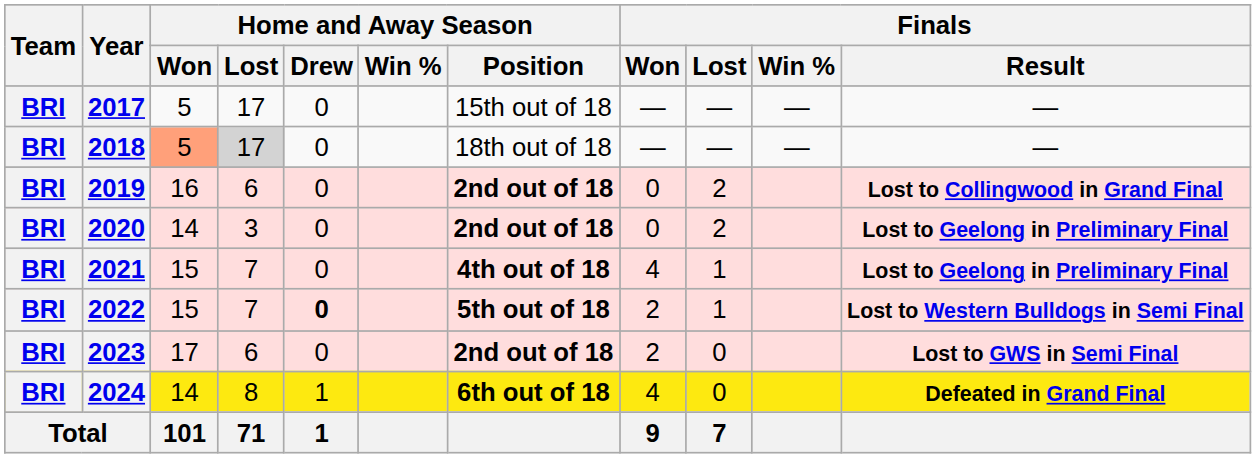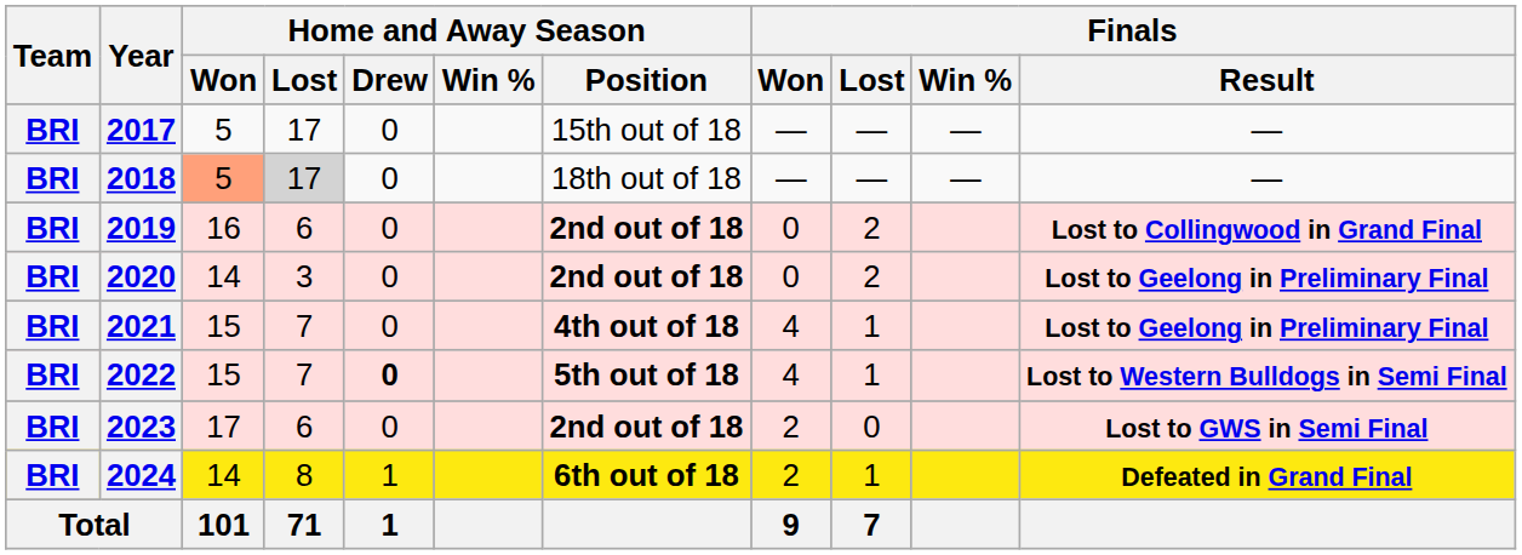 <table class="wikitable" style="font-size: 95%; text-align:center;">
 <tr>
 <th rowspan="2">Team</th>
 <th rowspan="2">Year</th>
 <th colspan="5">Home and Away Season</th>
 <th colspan="4">Finals</th>
 </tr>
 <tr>
 <th>Won</th>
 <th>Lost</th>
 <th>Drew</th>
 <th>Win %</th>
 <th>Position</th>
 <th>Won</th>
 <th>Lost</th>
 <th>Win %</th>
 <th>Result</th>
 </tr>
 <tr>
 <th><a href='#'>BRI</a></th>
 <th><a href='#'>2017</a></th>
 <td>5</td>
 <td>17</td>
 <td>0</td>
 <td></td>
 <td>15th out of 18</td>
 <td>—</td>
 <td>—</td>
 <td>—</td>
 <td>—</td>
 </tr>
 <tr>
 <th><a href='#'>BRI</a></th>
 <th><a href='#'>2018</a></th>
 <td style="background: lightsalmon;">5</td>
 <td style="background: lightgrey;">17</td>
 <td>0</td>
 <td></td>
 <td>18th out of 18</td>
 <td>—</td>
 <td>—</td>
 <td>—</td>
 <td>—</td>
 </tr>
 <tr ! style="background:#fdd;">
 <th><a href='#'>BRI</a></th>
 <th><a href='#'>2019</a></th>
 <td>16</td>
 <td>6</td>
 <td>0</td>
 <td></td>
 <td><strong>2nd out of 18</strong></td>
 <td>0</td>
 <td>2</td>
 <td></td>
 <td><small><strong>Lost to <a href='#'>Collingwood</a> in <a href='#'>Grand Final</a></strong></small></td>
 </tr>
 <tr ! style="background:#fdd;">
 <th><a href='#'>BRI</a></th>
 <th><a href='#'>2020</a></th>
 <td>14</td>
 <td>3</td>
 <td>0</td>
 <td></td>
 <td><strong>2nd out of 18</strong></td>
 <td>0</td>
 <td>2</td>
 <td></td>
 <td><small><strong>Lost to <a href='#'>Geelong</a> in <a href='#'>Preliminary Final</a></strong></small></td>
 </tr>
 <tr ! style="background:#fdd;">
 <th><a href='#'>BRI</a></th>
 <th><a href='#'>2021</a></th>
 <td>15</td>
 <td>7</td>
 <td>0</td>
 <td></td>
 <td><strong>4th out of 18</strong></td>
 <td>4</td>
 <td>1</td>
 <td></td>
 <td><small><strong>Lost to <a href='#'>Geelong</a> in <a href='#'>Preliminary Final</a></strong></small></td>
 </tr>
 <tr ! style="background:#fdd;">
 <th><a href='#'>BRI</a></th>
 <th><a href='#'>2022</a></th>
 <td>15</td>
 <td>7</td>
 <td><strong>0</strong></td>
 <td></td>
 <td><strong>5th out of 18</strong></td>
-<td>2</td>
+<td>4</td>
 <td>1</td>
 <td></td>
 <td><small><strong>Lost to <a href='#'>Western Bulldogs</a> in <a href='#'>Semi Final</a></strong></small></td>
 </tr>
 <tr ! style="background:#fdd;">
 <th><a href='#'>BRI</a></th>
 <th><a href='#'>2023</a></th>
 <td>17</td>
 <td>6</td>
 <td>0</td>
 <td></td>
 <td><strong>2nd out of 18</strong></td>
 <td>2</td>
 <td>0</td>
 <td></td>
 <td><small><strong>Lost to <a href='#'>GWS</a> in <a href='#'>Semi Final</a></strong></small></td>
 </tr>
 <tr ! style="background:#FDE910;">
 <th><a href='#'>BRI</a></th>
 <th><a href='#'>2024</a></th>
 <td>14</td>
 <td>8</td>
 <td>1</td>
 <td></td>
 <td><strong>6th out of 18</strong></td>
-<td>4</td>
-<td>0</td>
+<td>2</td>
+<td>1</td>
 <td></td>
 <td><small><strong>Defeated  in <a href='#'>Grand Final</a></strong></small></td>
 </tr>
 <tr !>
 <th colspan="2">Total</th>
 <th>101</th>
 <th>71</th>
 <th>1</th>
 <th></th>
 <th></th>
 <th>9</th>
 <th>7</th>
 <th></th>
 <th></th>
 </tr>
 </table>
